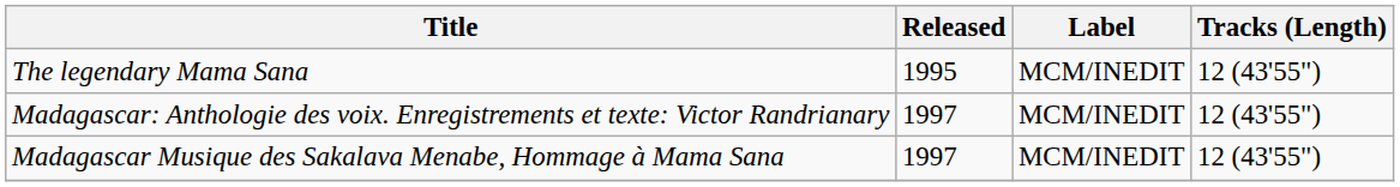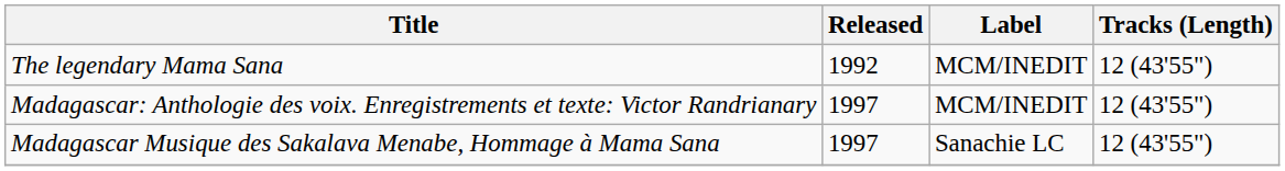 <table class="wikitable">
 <tr>
 <th>Title</th>
 <th>Released</th>
 <th>Label</th>
 <th>Tracks (Length)</th>
 </tr>
 <tr>
 <td><em>The legendary Mama Sana</em></td>
-<td>1995</td>
+<td>1992</td>
 <td>MCM/INEDIT</td>
 <td>12 (43'55")</td>
 </tr>
 <tr>
 <td><em>Madagascar: Anthologie des voix. Enregistrements et texte: Victor Randrianary</em></td>
 <td>1997</td>
 <td>MCM/INEDIT</td>
 <td>12 (43'55")</td>
 </tr>
 <tr>
 <td><em>Madagascar Musique des Sakalava Menabe, Hommage à Mama Sana</em></td>
 <td>1997</td>
-<td>MCM/INEDIT</td>
+<td>Sanachie LC</td>
 <td>12 (43'55")</td>
 </tr>
 <tr>
 </tr>
 </table>
